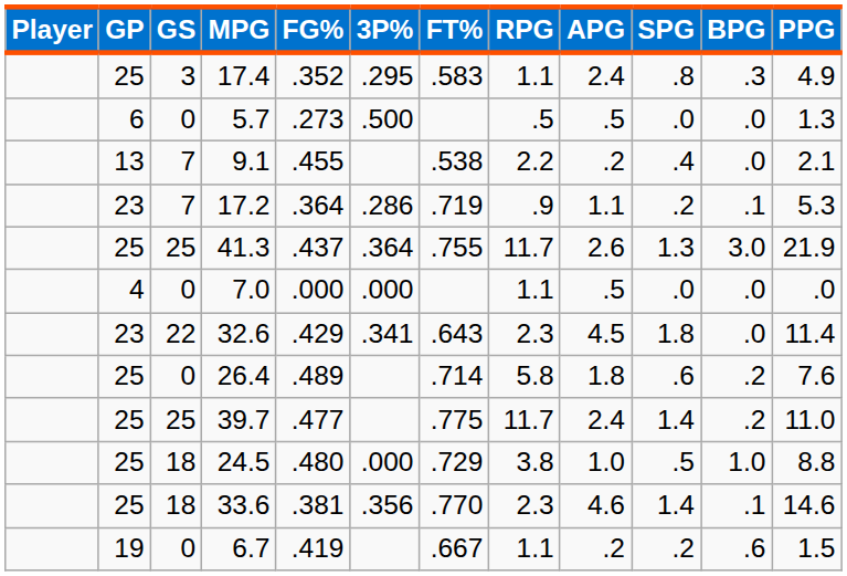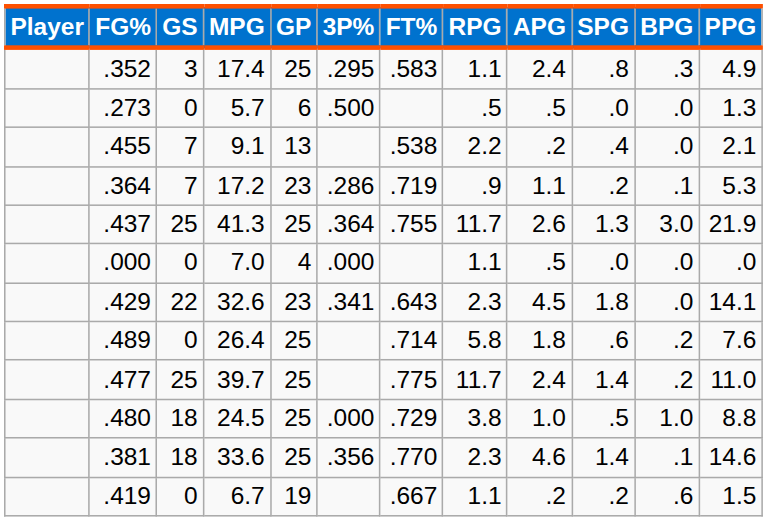 <table class="wikitable sortable" style="text-align:right;">
 <tr>
 <th style="background:#0072CE; color:#FFFFFF; border-top:#FE5000 3px solid; border-bottom:#FE5000 3px solid;">Player</th>
-<th style="background:#0072CE; color:#FFFFFF; border-top:#FE5000 3px solid; border-bottom:#FE5000 3px solid;">GP</th>
+<th style="background:#0072CE; color:#FFFFFF; border-top:#FE5000 3px solid; border-bottom:#FE5000 3px solid;">FG%</th>
 <th style="background:#0072CE; color:#FFFFFF; border-top:#FE5000 3px solid; border-bottom:#FE5000 3px solid;">GS</th>
 <th style="background:#0072CE; color:#FFFFFF; border-top:#FE5000 3px solid; border-bottom:#FE5000 3px solid;">MPG</th>
-<th style="background:#0072CE; color:#FFFFFF; border-top:#FE5000 3px solid; border-bottom:#FE5000 3px solid;">FG%</th>
+<th style="background:#0072CE; color:#FFFFFF; border-top:#FE5000 3px solid; border-bottom:#FE5000 3px solid;">GP</th>
 <th style="background:#0072CE; color:#FFFFFF; border-top:#FE5000 3px solid; border-bottom:#FE5000 3px solid;">3P%</th>
 <th style="background:#0072CE; color:#FFFFFF; border-top:#FE5000 3px solid; border-bottom:#FE5000 3px solid;">FT%</th>
 <th style="background:#0072CE; color:#FFFFFF; border-top:#FE5000 3px solid; border-bottom:#FE5000 3px solid;">RPG</th>
 <th style="background:#0072CE; color:#FFFFFF; border-top:#FE5000 3px solid; border-bottom:#FE5000 3px solid;">APG</th>
 <th style="background:#0072CE; color:#FFFFFF; border-top:#FE5000 3px solid; border-bottom:#FE5000 3px solid;">SPG</th>
 <th style="background:#0072CE; color:#FFFFFF; border-top:#FE5000 3px solid; border-bottom:#FE5000 3px solid;">BPG</th>
 <th style="background:#0072CE; color:#FFFFFF; border-top:#FE5000 3px solid; border-bottom:#FE5000 3px solid;">PPG</th>
 </tr>
 <tr>
 <td style="text-align:left;"></td>
-<td>25</td>
+<td>.352</td>
 <td>3</td>
 <td>17.4</td>
-<td>.352</td>
+<td>25</td>
 <td>.295</td>
 <td>.583</td>
 <td>1.1</td>
 <td>2.4</td>
 <td>.8</td>
 <td>.3</td>
 <td>4.9</td>
 </tr>
 <tr>
 <td style="text-align:left;"></td>
-<td>6</td>
+<td>.273</td>
 <td>0</td>
 <td>5.7</td>
-<td>.273</td>
+<td>6</td>
 <td>.500</td>
 <td></td>
 <td>.5</td>
 <td>.5</td>
 <td>.0</td>
 <td>.0</td>
 <td>1.3</td>
 </tr>
 <tr>
 <td style="text-align:left;"></td>
-<td>13</td>
+<td>.455</td>
 <td>7</td>
 <td>9.1</td>
-<td>.455</td>
+<td>13</td>
 <td></td>
 <td>.538</td>
 <td>2.2</td>
 <td>.2</td>
 <td>.4</td>
 <td>.0</td>
 <td>2.1</td>
 </tr>
 <tr>
 <td style="text-align:left;"></td>
-<td>23</td>
+<td>.364</td>
 <td>7</td>
 <td>17.2</td>
-<td>.364</td>
+<td>23</td>
 <td>.286</td>
 <td>.719</td>
 <td>.9</td>
 <td>1.1</td>
 <td>.2</td>
 <td>.1</td>
 <td>5.3</td>
 </tr>
 <tr>
 <td style="text-align:left;"></td>
-<td>25</td>
+<td>.437</td>
 <td>25</td>
 <td>41.3</td>
-<td>.437</td>
+<td>25</td>
 <td>.364</td>
 <td>.755</td>
 <td>11.7</td>
 <td>2.6</td>
 <td>1.3</td>
 <td>3.0</td>
 <td>21.9</td>
 </tr>
 <tr>
 <td style="text-align:left;"></td>
-<td>4</td>
+<td>.000</td>
 <td>0</td>
 <td>7.0</td>
-<td>.000</td>
+<td>4</td>
 <td>.000</td>
 <td></td>
 <td>1.1</td>
 <td>.5</td>
 <td>.0</td>
 <td>.0</td>
 <td>.0</td>
 </tr>
 <tr>
 <td style="text-align:left;"></td>
-<td>23</td>
+<td>.429</td>
 <td>22</td>
 <td>32.6</td>
-<td>.429</td>
+<td>23</td>
 <td>.341</td>
 <td>.643</td>
 <td>2.3</td>
 <td>4.5</td>
 <td>1.8</td>
 <td>.0</td>
-<td>11.4</td>
+<td>14.1</td>
 </tr>
 <tr>
 <td style="text-align:left;"></td>
-<td>25</td>
+<td>.489</td>
 <td>0</td>
 <td>26.4</td>
-<td>.489</td>
+<td>25</td>
 <td></td>
 <td>.714</td>
 <td>5.8</td>
 <td>1.8</td>
 <td>.6</td>
 <td>.2</td>
 <td>7.6</td>
 </tr>
 <tr>
 <td style="text-align:left;"></td>
-<td>25</td>
+<td>.477</td>
 <td>25</td>
 <td>39.7</td>
-<td>.477</td>
+<td>25</td>
 <td></td>
 <td>.775</td>
 <td>11.7</td>
 <td>2.4</td>
 <td>1.4</td>
 <td>.2</td>
 <td>11.0</td>
 </tr>
 <tr>
 <td style="text-align:left;"></td>
-<td>25</td>
+<td>.480</td>
 <td>18</td>
 <td>24.5</td>
-<td>.480</td>
+<td>25</td>
 <td>.000</td>
 <td>.729</td>
 <td>3.8</td>
 <td>1.0</td>
 <td>.5</td>
 <td>1.0</td>
 <td>8.8</td>
 </tr>
 <tr>
 <td style="text-align:left;"></td>
-<td>25</td>
+<td>.381</td>
 <td>18</td>
 <td>33.6</td>
-<td>.381</td>
+<td>25</td>
 <td>.356</td>
 <td>.770</td>
 <td>2.3</td>
 <td>4.6</td>
 <td>1.4</td>
 <td>.1</td>
 <td>14.6</td>
 </tr>
 <tr>
 <td style="text-align:left;"></td>
-<td>19</td>
+<td>.419</td>
 <td>0</td>
 <td>6.7</td>
-<td>.419</td>
+<td>19</td>
 <td></td>
 <td>.667</td>
 <td>1.1</td>
 <td>.2</td>
 <td>.2</td>
 <td>.6</td>
 <td>1.5</td>
 </tr>
 </table>
